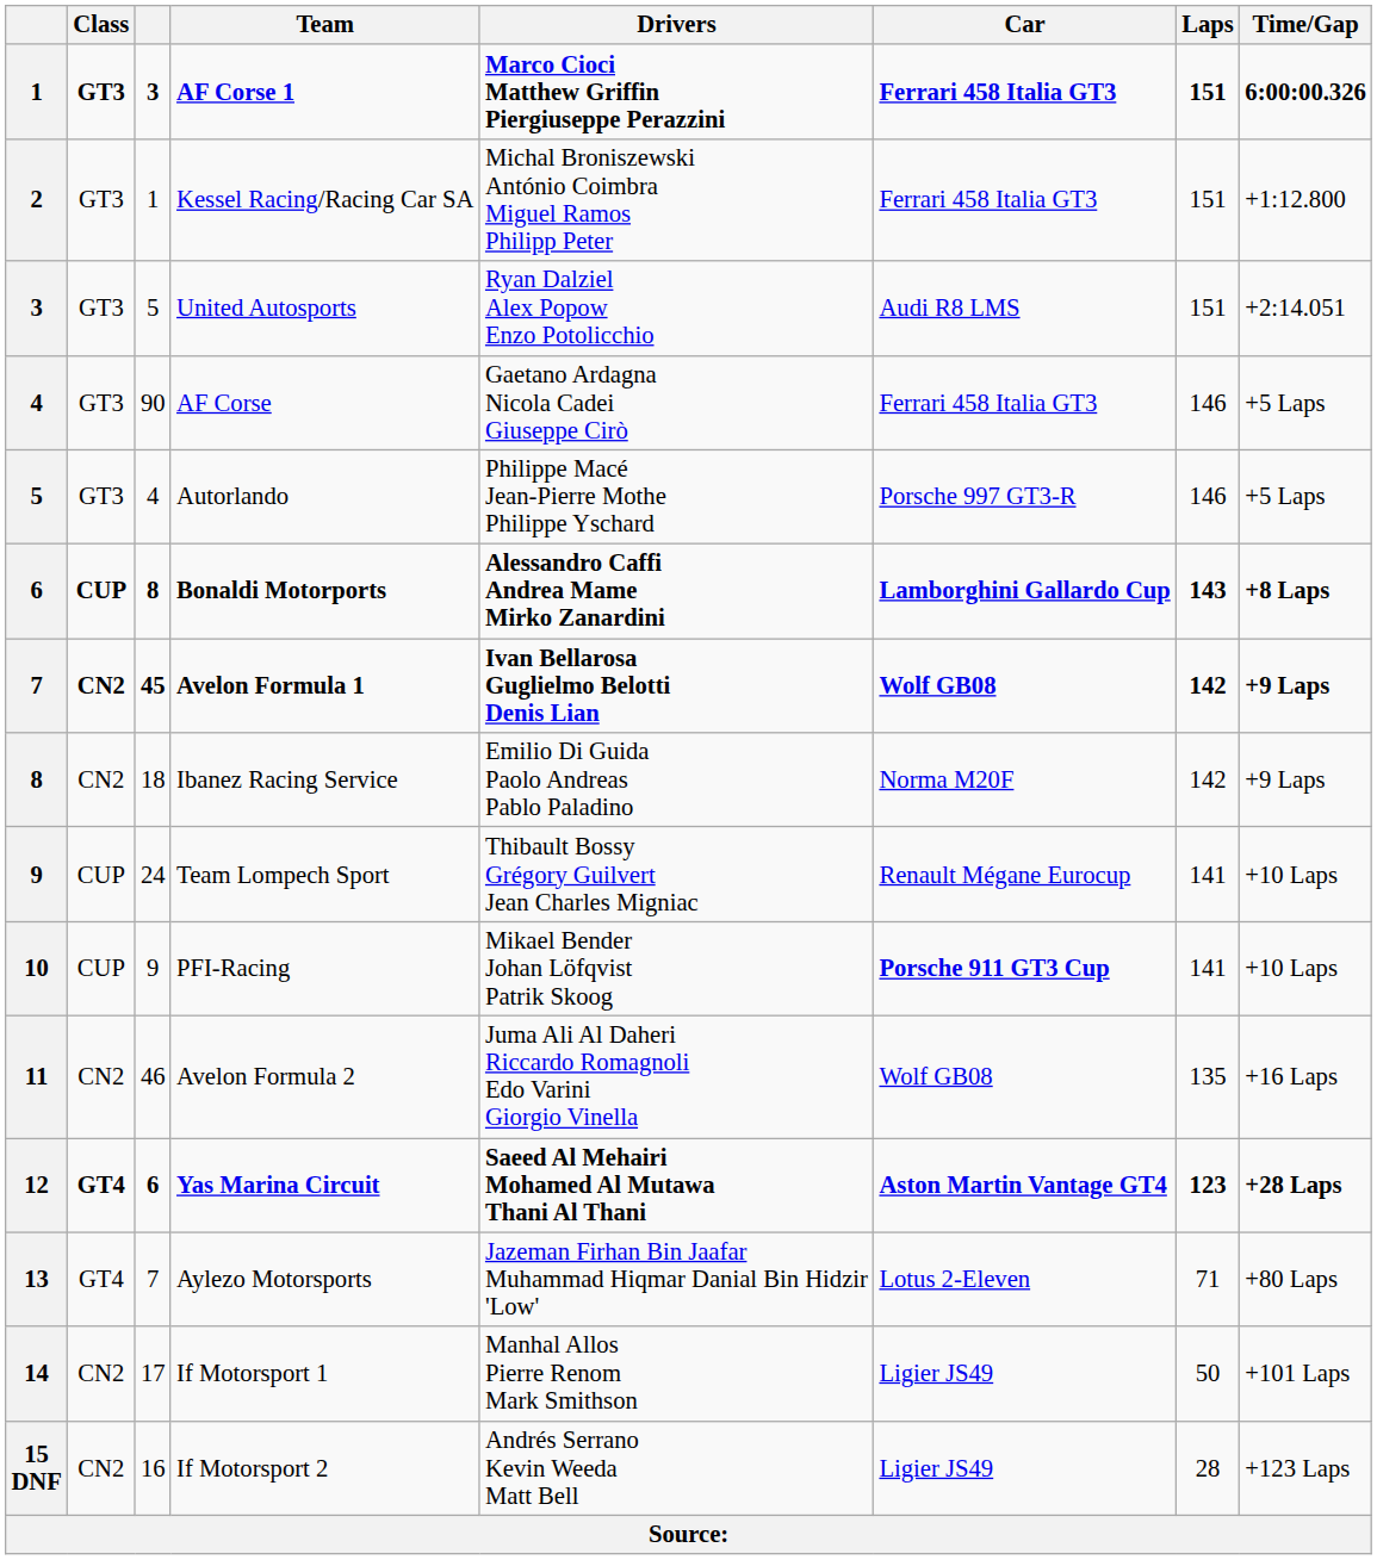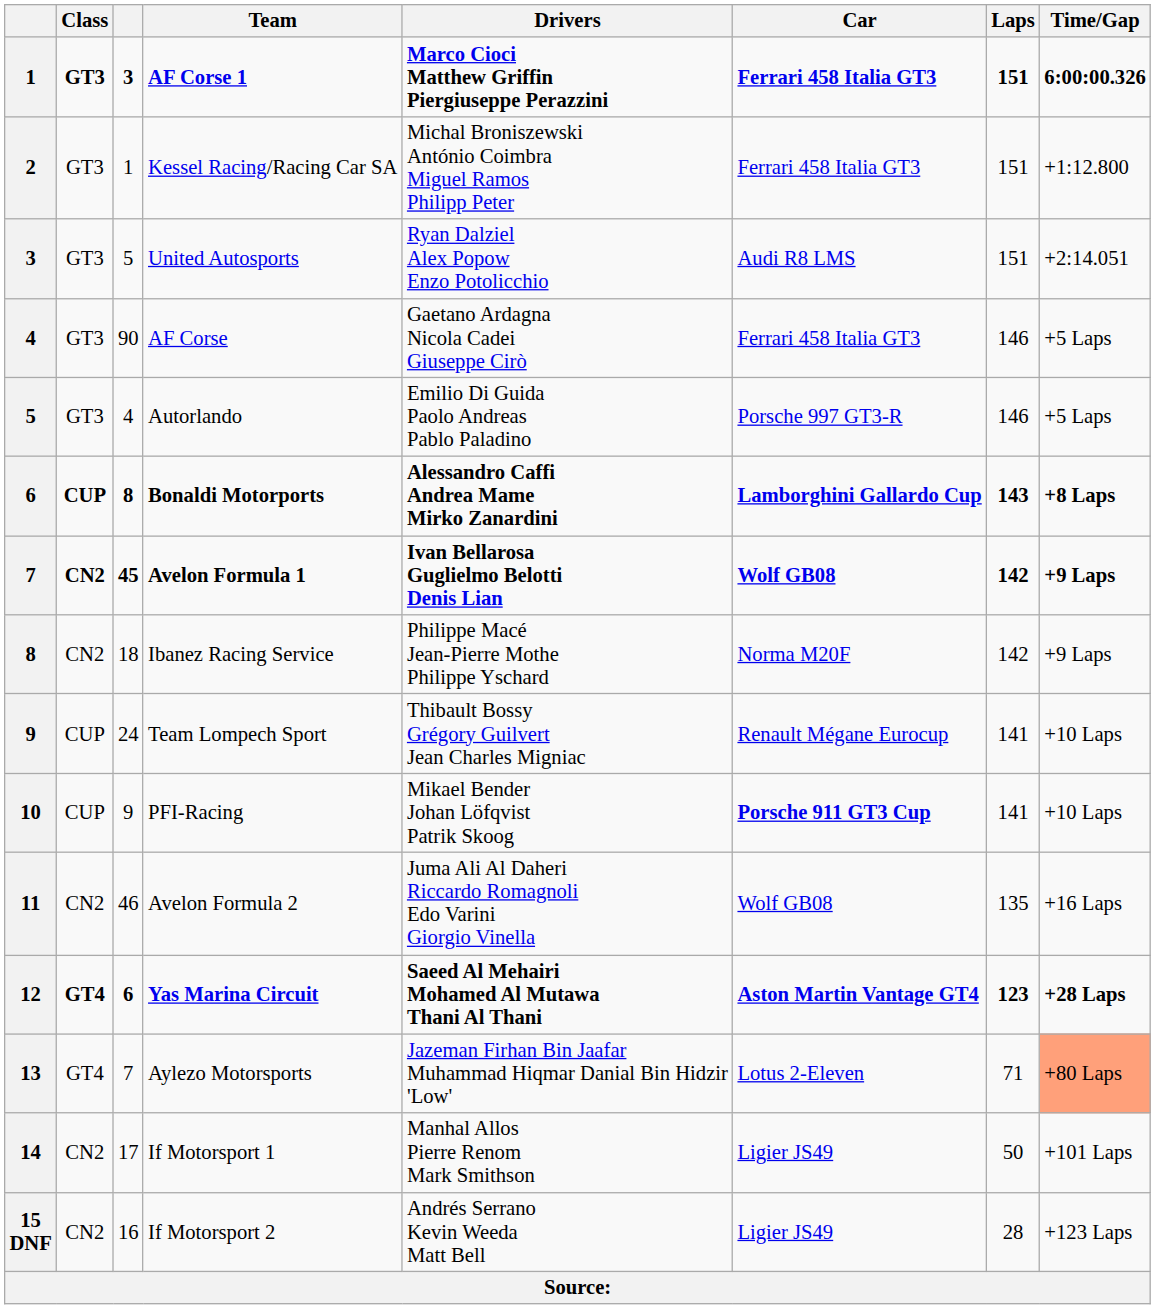 <table class="wikitable">
 <tr>
 <th></th>
 <th>Class</th>
 <th></th>
 <th>Team</th>
 <th>Drivers</th>
 <th>Car</th>
 <th>Laps</th>
 <th>Time/Gap</th>
 </tr>
 <tr>
 <th>1</th>
 <td align="center"><strong>GT3</strong></td>
 <td align="center"><strong>3</strong></td>
 <td><strong> <a href='#'>AF Corse 1</a></strong></td>
 <td><strong> <a href='#'>Marco Cioci</a><br> Matthew Griffin<br> Piergiuseppe Perazzini</strong></td>
 <td><a href='#'><strong>Ferrari 458 Italia GT3</strong></a></td>
 <td align="center"><strong>151</strong></td>
 <td><strong>6:00:00.326</strong></td>
 </tr>
 <tr>
 <th>2</th>
 <td align="center">GT3</td>
 <td align="center">1</td>
 <td> <a href='#'>Kessel Racing</a>/Racing Car SA</td>
 <td> Michal Broniszewski<br> António Coimbra<br> <a href='#'>Miguel Ramos</a><br> <a href='#'>Philipp Peter</a></td>
 <td><a href='#'>Ferrari 458 Italia GT3</a></td>
 <td align="center">151</td>
 <td>+1:12.800</td>
 </tr>
 <tr>
 <th>3</th>
 <td align="center">GT3</td>
 <td align="center">5</td>
 <td> <a href='#'>United Autosports</a></td>
 <td> <a href='#'>Ryan Dalziel</a><br> <a href='#'>Alex Popow</a><br> <a href='#'>Enzo Potolicchio</a></td>
 <td><a href='#'>Audi R8 LMS</a></td>
 <td align="center">151</td>
 <td>+2:14.051</td>
 </tr>
 <tr>
 <th>4</th>
 <td align="center">GT3</td>
 <td align="center">90</td>
 <td> <a href='#'>AF Corse</a></td>
 <td> Gaetano Ardagna<br> Nicola Cadei<br> <a href='#'>Giuseppe Cirò</a></td>
 <td><a href='#'>Ferrari 458 Italia GT3</a></td>
 <td align="center">146</td>
 <td>+5 Laps</td>
 </tr>
 <tr>
 <th>5</th>
 <td align="center">GT3</td>
 <td align="center">4</td>
 <td> Autorlando</td>
-<td> Philippe Macé<br> Jean-Pierre Mothe<br> Philippe Yschard</td>
+<td> Emilio Di Guida<br> Paolo Andreas<br> Pablo Paladino</td>
 <td><a href='#'>Porsche 997 GT3-R</a></td>
 <td align="center">146</td>
 <td>+5 Laps</td>
 </tr>
 <tr>
 <th>6</th>
 <td align="center"><strong>CUP</strong></td>
 <td align="center"><strong>8</strong></td>
 <td><strong> Bonaldi Motorports</strong></td>
 <td><strong> Alessandro Caffi<br> Andrea Mame<br> Mirko Zanardini</strong></td>
 <td><a href='#'><strong>Lamborghini Gallardo Cup</strong></a></td>
 <td align="center"><strong>143</strong></td>
 <td><strong>+8 Laps</strong></td>
 </tr>
 <tr>
 <th>7</th>
 <td align="center"><strong>CN2</strong></td>
 <td align="center"><strong>45</strong></td>
 <td><strong> Avelon Formula 1</strong></td>
 <td><strong> Ivan Bellarosa<br> Guglielmo Belotti<br> <a href='#'>Denis Lian</a></strong></td>
 <td><strong><a href='#'>Wolf GB08</a></strong></td>
 <td align="center"><strong>142</strong></td>
 <td><strong>+9 Laps</strong></td>
 </tr>
 <tr>
 <th>8</th>
 <td align="center">CN2</td>
 <td align="center">18</td>
 <td> Ibanez Racing Service</td>
-<td> Emilio Di Guida<br> Paolo Andreas<br> Pablo Paladino</td>
+<td> Philippe Macé<br> Jean-Pierre Mothe<br> Philippe Yschard</td>
 <td><a href='#'>Norma M20F</a></td>
 <td align="center">142</td>
 <td>+9 Laps</td>
 </tr>
 <tr>
 <th>9</th>
 <td align="center">CUP</td>
 <td align="center">24</td>
 <td> Team Lompech Sport</td>
 <td> Thibault Bossy<br> <a href='#'>Grégory Guilvert</a><br> Jean Charles Migniac</td>
 <td><a href='#'>Renault Mégane Eurocup</a></td>
 <td align="center">141</td>
 <td>+10 Laps</td>
 </tr>
 <tr>
 <th>10</th>
 <td align="center">CUP</td>
 <td align="center">9</td>
 <td> PFI-Racing</td>
 <td> Mikael Bender<br> Johan Löfqvist<br> Patrik Skoog</td>
 <td><strong><a href='#'>Porsche 911 GT3 Cup</a></strong></td>
 <td align="center">141</td>
 <td>+10 Laps</td>
 </tr>
 <tr>
 <th>11</th>
 <td align="center">CN2</td>
 <td align="center">46</td>
 <td> Avelon Formula 2</td>
 <td> Juma Ali Al Daheri<br> <a href='#'>Riccardo Romagnoli</a><br> Edo Varini<br> <a href='#'>Giorgio Vinella</a></td>
 <td><a href='#'>Wolf GB08</a></td>
 <td align="center">135</td>
 <td>+16 Laps</td>
 </tr>
 <tr>
 <th>12</th>
 <td align="center"><strong>GT4</strong></td>
 <td align="center"><strong>6</strong></td>
 <td><strong> <a href='#'>Yas Marina Circuit</a></strong></td>
 <td><strong> Saeed Al Mehairi<br> Mohamed Al Mutawa<br> Thani Al Thani</strong></td>
 <td><strong><a href='#'>Aston Martin Vantage GT4</a></strong></td>
 <td align="center"><strong>123</strong></td>
 <td><strong>+28 Laps</strong></td>
 </tr>
 <tr>
 <th>13</th>
 <td align="center">GT4</td>
 <td align="center">7</td>
 <td> Aylezo Motorsports</td>
 <td> <a href='#'>Jazeman Firhan Bin Jaafar</a><br> Muhammad Hiqmar Danial Bin Hidzir<br> 'Low'</td>
 <td><a href='#'>Lotus 2-Eleven</a></td>
 <td align="center">71</td>
-<td>+80 Laps</td>
+<td style="background: lightsalmon;">+80 Laps</td>
 </tr>
 <tr>
 <th>14</th>
 <td align="center">CN2</td>
 <td align="center">17</td>
 <td> If Motorsport 1</td>
 <td> Manhal Allos<br> Pierre Renom<br> Mark Smithson</td>
 <td><a href='#'>Ligier JS49</a></td>
 <td align="center">50</td>
 <td>+101 Laps</td>
 </tr>
 <tr>
 <th>15<br>DNF</th>
 <td align="center">CN2</td>
 <td align="center">16</td>
 <td> If Motorsport 2</td>
 <td> Andrés Serrano<br> Kevin Weeda<br> Matt Bell</td>
 <td><a href='#'>Ligier JS49</a></td>
 <td align="center">28</td>
 <td>+123 Laps</td>
 </tr>
 <tr>
 <th colspan="8">Source:</th>
 </tr>
 </table>
